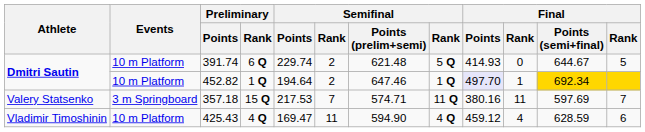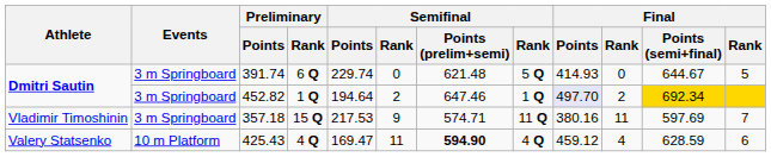 <table class=wikitable style="font-size:90%">
 <tr>
 <th rowspan="2">Athlete</th>
 <th rowspan="2">Events</th>
 <th colspan="2">Preliminary</th>
 <th colspan="4">Semifinal</th>
 <th colspan="4">Final</th>
 </tr>
 <tr>
 <th>Points</th>
 <th>Rank</th>
 <th>Points</th>
 <th>Rank</th>
 <th>Points <br>(prelim+semi)</th>
 <th>Rank</th>
 <th>Points</th>
 <th>Rank</th>
 <th>Points <br>(semi+final)</th>
 <th>Rank</th>
 </tr>
 <tr>
 <td rowspan=2><strong><a href='#'>Dmitri Sautin</a></strong></td>
-<td><a href='#'>10 m Platform</a></td>
+<td><a href='#'>3 m Springboard</a></td>
 <td align="center">391.74</td>
 <td align="center">6 <strong>Q</strong></td>
 <td align="center">229.74</td>
-<td align="center">2</td>
+<td align="center">0</td>
 <td align="center">621.48</td>
 <td align="center">5 <strong>Q</strong></td>
 <td align="center">414.93</td>
 <td align="center">0</td>
 <td align="center">644.67</td>
 <td align="center">5</td>
 </tr>
 <tr>
-<td><a href='#'>10 m Platform</a></td>
+<td><a href='#'>3 m Springboard</a></td>
 <td align="center">452.82</td>
 <td align="center">1 <strong>Q</strong></td>
 <td align="center">194.64</td>
 <td align="center">2</td>
 <td align="center">647.46</td>
 <td align="center">1 <strong>Q</strong></td>
 <td align="center" style="background: lavender;">497.70</td>
-<td align="center">1</td>
+<td align="center">2</td>
 <td align="center" bgcolor="gold">692.34</td>
 <td align="center" bgcolor="gold"></td>
 </tr>
 <tr>
-<td><a href='#'>Valery Statsenko</a></td>
+<td><a href='#'>Vladimir Timoshinin</a></td>
 <td><a href='#'>3 m Springboard</a></td>
 <td align="center">357.18</td>
 <td align="center">15 <strong>Q</strong></td>
 <td align="center">217.53</td>
-<td align="center">7</td>
+<td align="center">9</td>
 <td align="center">574.71</td>
 <td align="center">11 <strong>Q</strong></td>
 <td align="center">380.16</td>
 <td align="center">11</td>
 <td align="center">597.69</td>
 <td align="center">7</td>
 </tr>
 <tr>
-<td><a href='#'>Vladimir Timoshinin</a></td>
+<td><a href='#'>Valery Statsenko</a></td>
 <td><a href='#'>10 m Platform</a></td>
 <td align="center">425.43</td>
 <td align="center">4 <strong>Q</strong></td>
 <td align="center">169.47</td>
 <td align="center">11</td>
-<td align="center">594.90</td>
+<td align="center"><strong>594.90</strong></td>
 <td align="center">4 <strong>Q</strong></td>
 <td align="center">459.12</td>
 <td align="center">4</td>
 <td align="center">628.59</td>
 <td align="center">6</td>
 </tr>
 </table>
